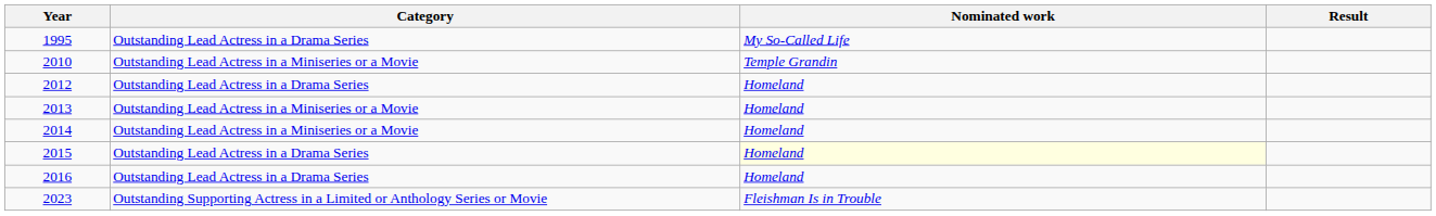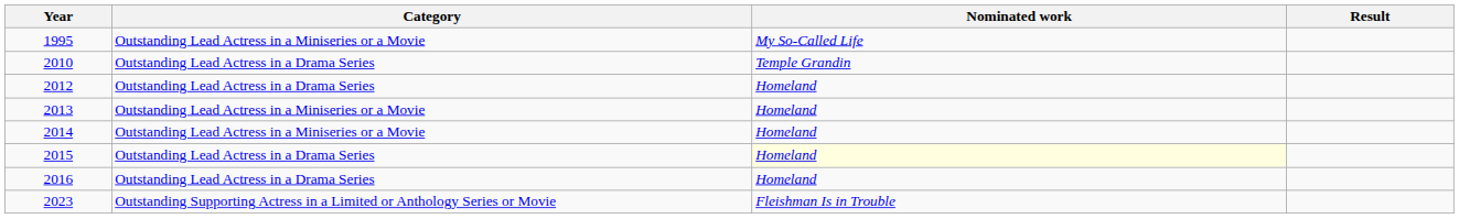 <table width="100%" class="wikitable">
 <tr>
 <th width="7%">Year</th>
 <th width="42%">Category</th>
 <th width="35%">Nominated work</th>
 <th width="11%">Result</th>
 </tr>
 <tr>
 <td align="center"><a href='#'>1995</a></td>
-<td><a href='#'>Outstanding Lead Actress in a Drama Series</a></td>
+<td><a href='#'>Outstanding Lead Actress in a Miniseries or a Movie</a></td>
 <td><em><a href='#'>My So-Called Life</a></em></td>
 <td></td>
 </tr>
 <tr>
 <td align="center"><a href='#'>2010</a></td>
-<td><a href='#'>Outstanding Lead Actress in a Miniseries or a Movie</a></td>
+<td><a href='#'>Outstanding Lead Actress in a Drama Series</a></td>
 <td><em><a href='#'>Temple Grandin</a></em></td>
 <td></td>
 </tr>
 <tr>
 <td align="center"><a href='#'>2012</a></td>
 <td><a href='#'>Outstanding Lead Actress in a Drama Series</a></td>
 <td><em><a href='#'>Homeland</a></em></td>
 <td></td>
 </tr>
 <tr>
 <td align="center"><a href='#'>2013</a></td>
 <td><a href='#'>Outstanding Lead Actress in a Miniseries or a Movie</a></td>
 <td><em><a href='#'>Homeland</a></em></td>
 <td></td>
 </tr>
 <tr>
 <td align="center"><a href='#'>2014</a></td>
 <td><a href='#'>Outstanding Lead Actress in a Miniseries or a Movie</a></td>
 <td><em><a href='#'>Homeland</a></em></td>
 <td></td>
 </tr>
 <tr>
 <td align="center"><a href='#'>2015</a></td>
 <td><a href='#'>Outstanding Lead Actress in a Drama Series</a></td>
 <td style="background: lightyellow;"><em><a href='#'>Homeland</a></em></td>
 <td></td>
 </tr>
 <tr>
 <td align="center"><a href='#'>2016</a></td>
 <td><a href='#'>Outstanding Lead Actress in a Drama Series</a></td>
 <td><em><a href='#'>Homeland</a></em></td>
 <td></td>
 </tr>
 <tr>
 <td align="center"><a href='#'>2023</a></td>
 <td><a href='#'>Outstanding Supporting Actress in a Limited or Anthology Series or Movie</a></td>
 <td><em><a href='#'>Fleishman Is in Trouble</a></em></td>
 <td></td>
 </tr>
 </table>
